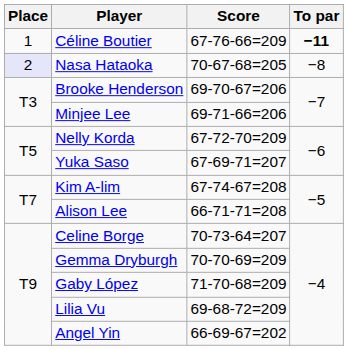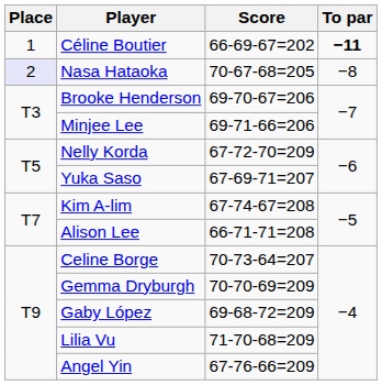 <table class="wikitable">
 <tr>
 <th>Place</th>
 <th>Player</th>
 <th>Score</th>
 <th>To par</th>
 </tr>
 <tr>
 <td align=center>1</td>
 <td> <a href='#'>Céline Boutier</a></td>
-<td>67-76-66=209</td>
+<td>66-69-67=202</td>
 <td align=center><strong>−11</strong></td>
 </tr>
 <tr>
 <td align=center style="background: lavender;">2</td>
 <td> <a href='#'>Nasa Hataoka</a></td>
 <td>70-67-68=205</td>
 <td align=center>−8</td>
 </tr>
 <tr>
 <td align=center rowspan=2>T3</td>
 <td> <a href='#'>Brooke Henderson</a></td>
 <td>69-70-67=206</td>
 <td align=center rowspan=2>−7</td>
 </tr>
 <tr>
 <td> <a href='#'>Minjee Lee</a></td>
 <td>69-71-66=206</td>
 </tr>
 <tr>
 <td align=center rowspan=2>T5</td>
 <td> <a href='#'>Nelly Korda</a></td>
 <td>67-72-70=209</td>
 <td align=center rowspan=2>−6</td>
 </tr>
 <tr>
 <td> <a href='#'>Yuka Saso</a></td>
 <td>67-69-71=207</td>
 </tr>
 <tr>
 <td align=center rowspan=2>T7</td>
 <td> <a href='#'>Kim A-lim</a></td>
 <td>67-74-67=208</td>
 <td align=center rowspan=2>−5</td>
 </tr>
 <tr>
 <td> <a href='#'>Alison Lee</a></td>
 <td>66-71-71=208</td>
 </tr>
 <tr>
 <td align=center rowspan=5>T9</td>
 <td> <a href='#'>Celine Borge</a></td>
 <td>70-73-64=207</td>
 <td align=center rowspan=5>−4</td>
 </tr>
 <tr>
 <td> <a href='#'>Gemma Dryburgh</a></td>
 <td>70-70-69=209</td>
 </tr>
 <tr>
 <td> <a href='#'>Gaby López</a></td>
+<td>69-68-72=209</td>
+</tr>
+<tr>
+<td> <a href='#'>Lilia Vu</a></td>
 <td>71-70-68=209</td>
 </tr>
 <tr>
-<td> <a href='#'>Lilia Vu</a></td>
-<td>69-68-72=209</td>
-</tr>
-<tr>
 <td> <a href='#'>Angel Yin</a></td>
-<td>66-69-67=202</td>
+<td>67-76-66=209</td>
 </tr>
 </table>
